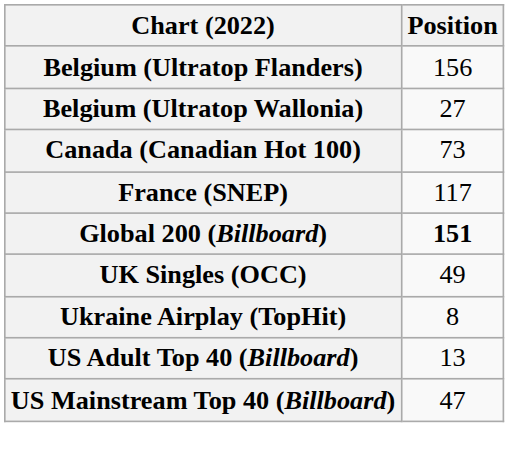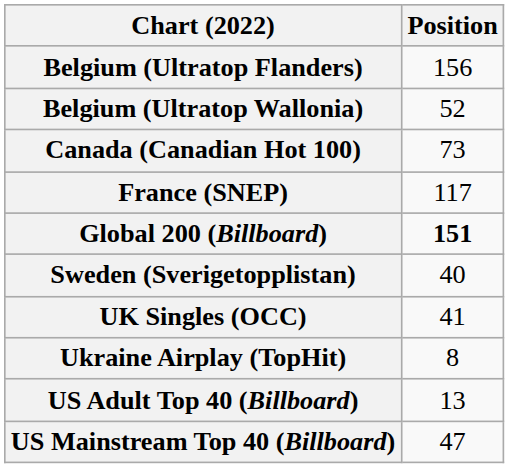 <table class="wikitable sortable plainrowheaders" style="text-align:center">
 <tr>
 <th scope="col">Chart (2022)</th>
 <th scope="col">Position</th>
 </tr>
 <tr>
 <th scope="row">Belgium (Ultratop Flanders)</th>
 <td>156</td>
 </tr>
 <tr>
 <th scope="row">Belgium (Ultratop Wallonia)</th>
-<td>27</td>
+<td>52</td>
 </tr>
 <tr>
 <th scope="row">Canada (Canadian Hot 100)</th>
 <td>73</td>
 </tr>
 <tr>
 <th scope="row">France (SNEP)</th>
 <td>117</td>
 </tr>
 <tr>
 <th scope="row">Global 200 (<em>Billboard</em>)</th>
 <td><strong>151</strong></td>
 </tr>
 <tr>
+<th scope="row">Sweden (Sverigetopplistan)</th>
+<td>40</td>
+</tr>
+<tr>
 <th scope="row">UK Singles (OCC)</th>
-<td>49</td>
+<td>41</td>
 </tr>
 <tr>
 <th scope="row">Ukraine Airplay (TopHit)</th>
 <td>8</td>
 </tr>
 <tr>
 <th scope="row">US Adult Top 40 (<em>Billboard</em>)</th>
 <td>13</td>
 </tr>
 <tr>
 <th scope="row">US Mainstream Top 40 (<em>Billboard</em>)</th>
 <td>47</td>
 </tr>
 </table>
